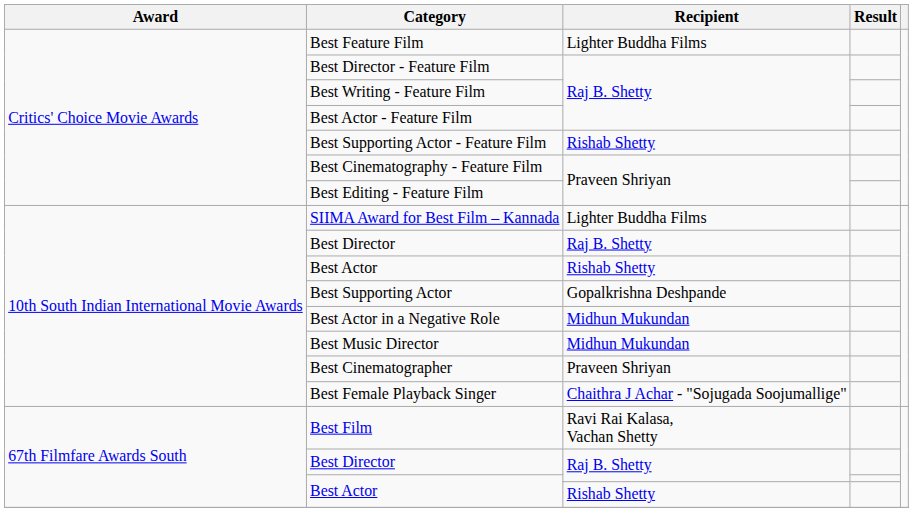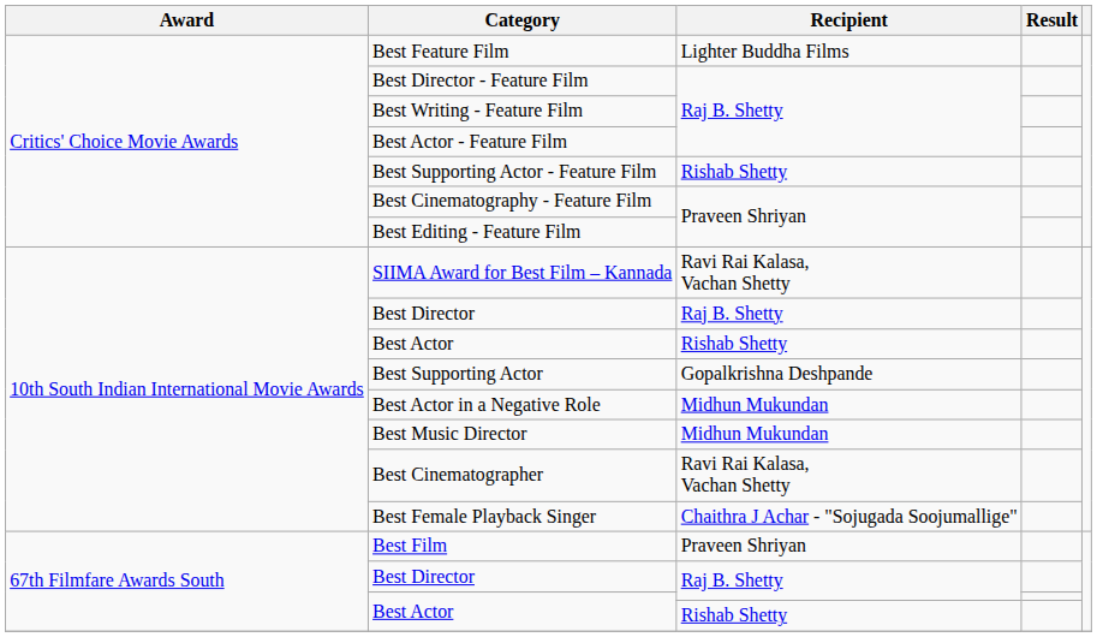 <table class="wikitable sortable ">
 <tr>
 <th scope="col">Award</th>
 <th scope="col">Category</th>
 <th scope="col">Recipient</th>
 <th scope="col">Result</th>
 <th class="unsortable"></th>
 </tr>
 <tr>
 <td rowspan="7"><a href='#'>Critics' Choice Movie Awards</a></td>
 <td>Best Feature Film</td>
 <td>Lighter Buddha Films</td>
 <td></td>
 <td Rowspan="7"></td>
 </tr>
 <tr>
 <td>Best Director - Feature Film</td>
 <td rowspan="3"><a href='#'>Raj B. Shetty</a></td>
 <td></td>
 </tr>
 <tr>
 <td>Best Writing - Feature Film</td>
 <td></td>
 </tr>
 <tr>
 <td>Best Actor - Feature Film</td>
 <td></td>
 </tr>
 <tr>
 <td>Best Supporting Actor - Feature Film</td>
 <td><a href='#'>Rishab Shetty</a></td>
 <td></td>
 </tr>
 <tr>
 <td>Best Cinematography - Feature Film</td>
 <td rowspan="2">Praveen Shriyan</td>
 <td></td>
 </tr>
 <tr>
 <td>Best Editing - Feature Film</td>
 <td></td>
 </tr>
 <tr>
 <td rowspan=8><a href='#'>10th South Indian International Movie Awards</a></td>
 <td><a href='#'>SIIMA Award for Best Film – Kannada</a></td>
-<td>Lighter Buddha Films</td>
+<td>Ravi Rai Kalasa,<br>Vachan Shetty</td>
 <td></td>
 <td Rowspan="8"></td>
 </tr>
 <tr>
 <td>Best Director</td>
 <td><a href='#'>Raj B. Shetty</a></td>
 <td></td>
 </tr>
 <tr>
 <td>Best Actor</td>
 <td><a href='#'>Rishab Shetty</a></td>
 <td></td>
 </tr>
 <tr>
 <td>Best Supporting Actor</td>
 <td>Gopalkrishna Deshpande</td>
 <td></td>
 </tr>
 <tr>
 <td>Best Actor in a Negative Role</td>
 <td><a href='#'>Midhun Mukundan</a></td>
 <td></td>
 </tr>
 <tr>
 <td>Best Music Director</td>
 <td><a href='#'>Midhun Mukundan</a></td>
 <td></td>
 </tr>
 <tr>
 <td>Best Cinematographer</td>
-<td>Praveen Shriyan</td>
+<td>Ravi Rai Kalasa,<br>Vachan Shetty</td>
 <td></td>
 </tr>
 <tr>
 <td>Best Female Playback Singer</td>
 <td><a href='#'>Chaithra J Achar</a> - "Sojugada Soojumallige"</td>
 <td></td>
 </tr>
 <tr>
 <td rowspan=4><a href='#'>67th Filmfare Awards South</a></td>
 <td><a href='#'>Best Film</a></td>
-<td>Ravi Rai Kalasa,<br>Vachan Shetty</td>
+<td>Praveen Shriyan</td>
 <td></td>
 <td rowspan=4></td>
 </tr>
 <tr>
 <td><a href='#'>Best Director</a></td>
 <td rowspan=2><a href='#'>Raj B. Shetty</a></td>
 <td></td>
 </tr>
 <tr>
 <td rowspan=2><a href='#'>Best Actor</a></td>
 <td></td>
 </tr>
 <tr>
 <td><a href='#'>Rishab Shetty</a></td>
 <td></td>
 </tr>
 <tr>
 </tr>
 </table>
